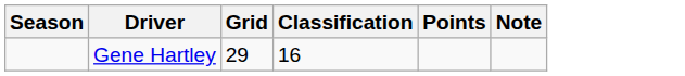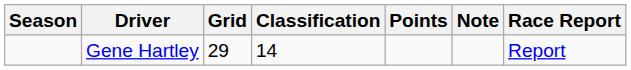 <table class="wikitable" style="font-size: 95%;">
 <tr>
 <th>Season</th>
 <th>Driver</th>
 <th>Grid</th>
 <th>Classification</th>
 <th>Points</th>
 <th>Note</th>
+<th>Race Report</th>
 </tr>
 <tr>
 <td></td>
 <td><a href='#'>Gene Hartley</a></td>
 <td>29</td>
-<td>16</td>
+<td>14</td>
 <td></td>
 <td></td>
+<td><a href='#'>Report</a></td>
 </tr>
 </table>
